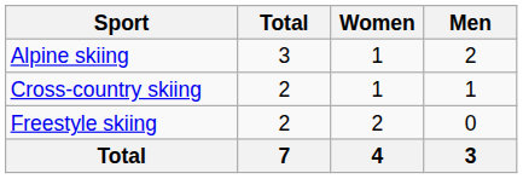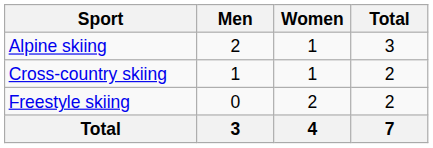 <table class="wikitable" style="text-align:center; font-size: 95%">
 <tr>
 <th width=160>Sport</th>
+<th width=60>Men</th>
+<th width=60>Women</th>
 <th width=60>Total</th>
-<th width=60>Women</th>
-<th width=60>Men</th>
 </tr>
 <tr>
 <td align=left><a href='#'>Alpine skiing</a></td>
+<td>2</td>
+<td>1</td>
 <td>3</td>
+</tr>
+<tr>
+<td align=left><a href='#'>Cross-country skiing</a></td>
+<td>1</td>
 <td>1</td>
 <td>2</td>
 </tr>
 <tr>
-<td align=left><a href='#'>Cross-country skiing</a></td>
-<td>2</td>
-<td>1</td>
-<td>1</td>
-</tr>
-<tr>
 <td align=left><a href='#'>Freestyle skiing</a></td>
+<td>0</td>
 <td>2</td>
 <td>2</td>
-<td>0</td>
 </tr>
 <tr>
 <th>Total</th>
+<th>3</th>
+<th>4</th>
 <th>7</th>
-<th>4</th>
-<th>3</th>
 </tr>
 </table>
